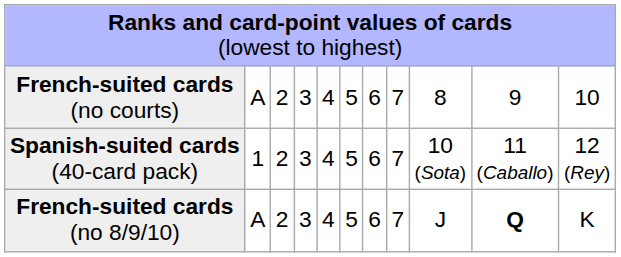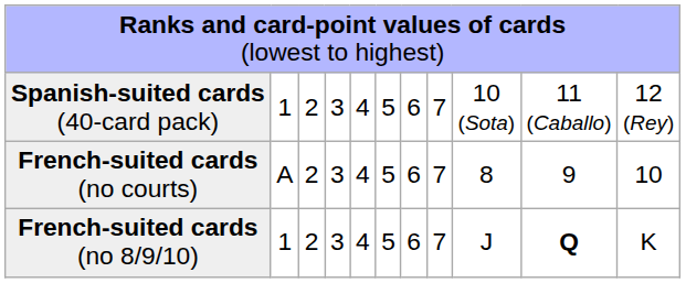 <table class="wikitable" align="float:left"  style="background-color:white">
 <tr style="background-color:#B3B7FF">
 <td colspan="11" align="center"><strong>Ranks and card-point values of cards</strong><br>(lowest to highest)</td>
+</tr>
+<tr align="center">
+<td style="background:#efefef;"><strong>Spanish-suited cards</strong><br>(40-card pack)</td>
+<td>1</td>
+<td>2</td>
+<td>3</td>
+<td>4</td>
+<td>5</td>
+<td>6</td>
+<td>7</td>
+<td>10 <br><small>(<em>Sota</em>)</small></td>
+<td>11<br><small>(<em>Caballo</em>)</small></td>
+<td>12<br><small>(<em>Rey</em>)</small></td>
 </tr>
 <tr align="center">
 <td style="background:#efefef;"><strong>French-suited cards</strong><br>(no courts)</td>
 <td>A</td>
 <td>2</td>
 <td>3</td>
 <td>4</td>
 <td>5</td>
 <td>6</td>
 <td>7</td>
 <td>8</td>
 <td>9</td>
 <td>10</td>
 </tr>
 <tr align="center">
-<td style="background:#efefef;"><strong>Spanish-suited cards</strong><br>(40-card pack)</td>
+<td style="background:#efefef;"><strong>French-suited cards</strong><br>(no 8/9/10)</td>
 <td>1</td>
-<td>2</td>
-<td>3</td>
-<td>4</td>
-<td>5</td>
-<td>6</td>
-<td>7</td>
-<td>10 <br><small>(<em>Sota</em>)</small></td>
-<td>11<br><small>(<em>Caballo</em>)</small></td>
-<td>12<br><small>(<em>Rey</em>)</small></td>
-</tr>
-<tr align="center">
-<td style="background:#efefef;"><strong>French-suited cards</strong><br>(no 8/9/10)</td>
-<td>A</td>
 <td>2</td>
 <td>3</td>
 <td>4</td>
 <td>5</td>
 <td>6</td>
 <td>7</td>
 <td>J</td>
 <td><strong>Q</strong></td>
 <td>K</td>
 </tr>
 </table>
